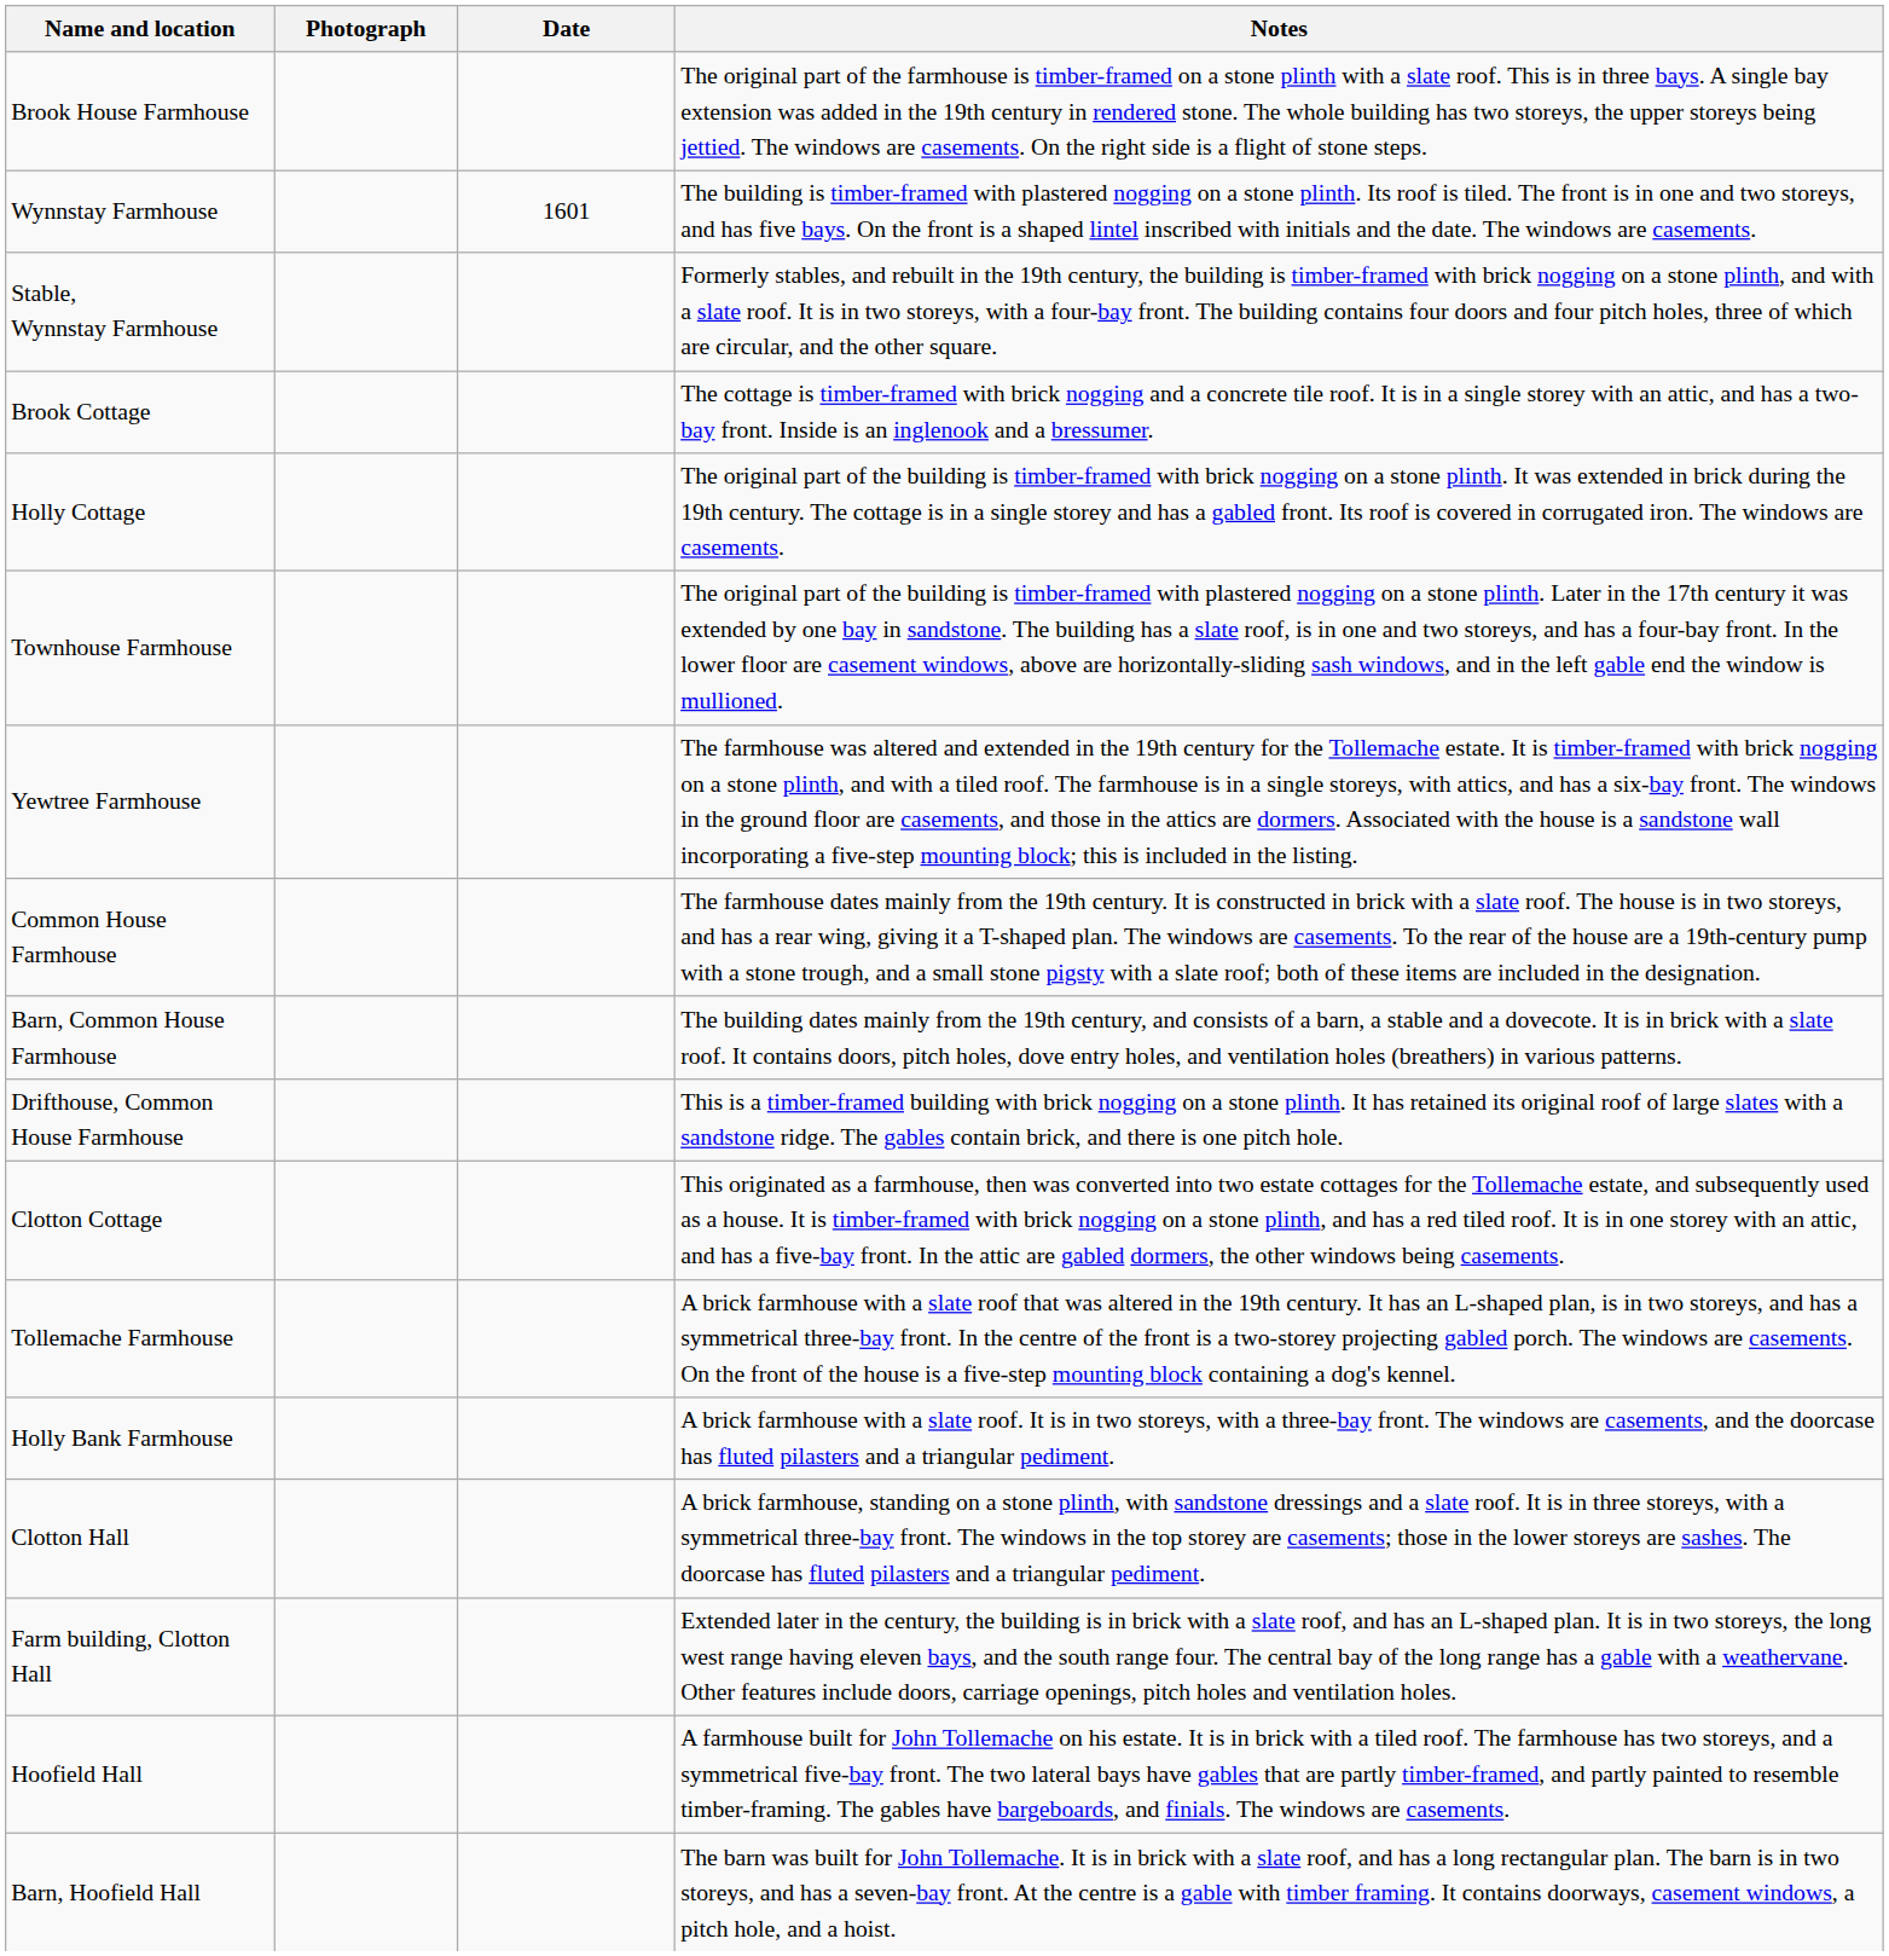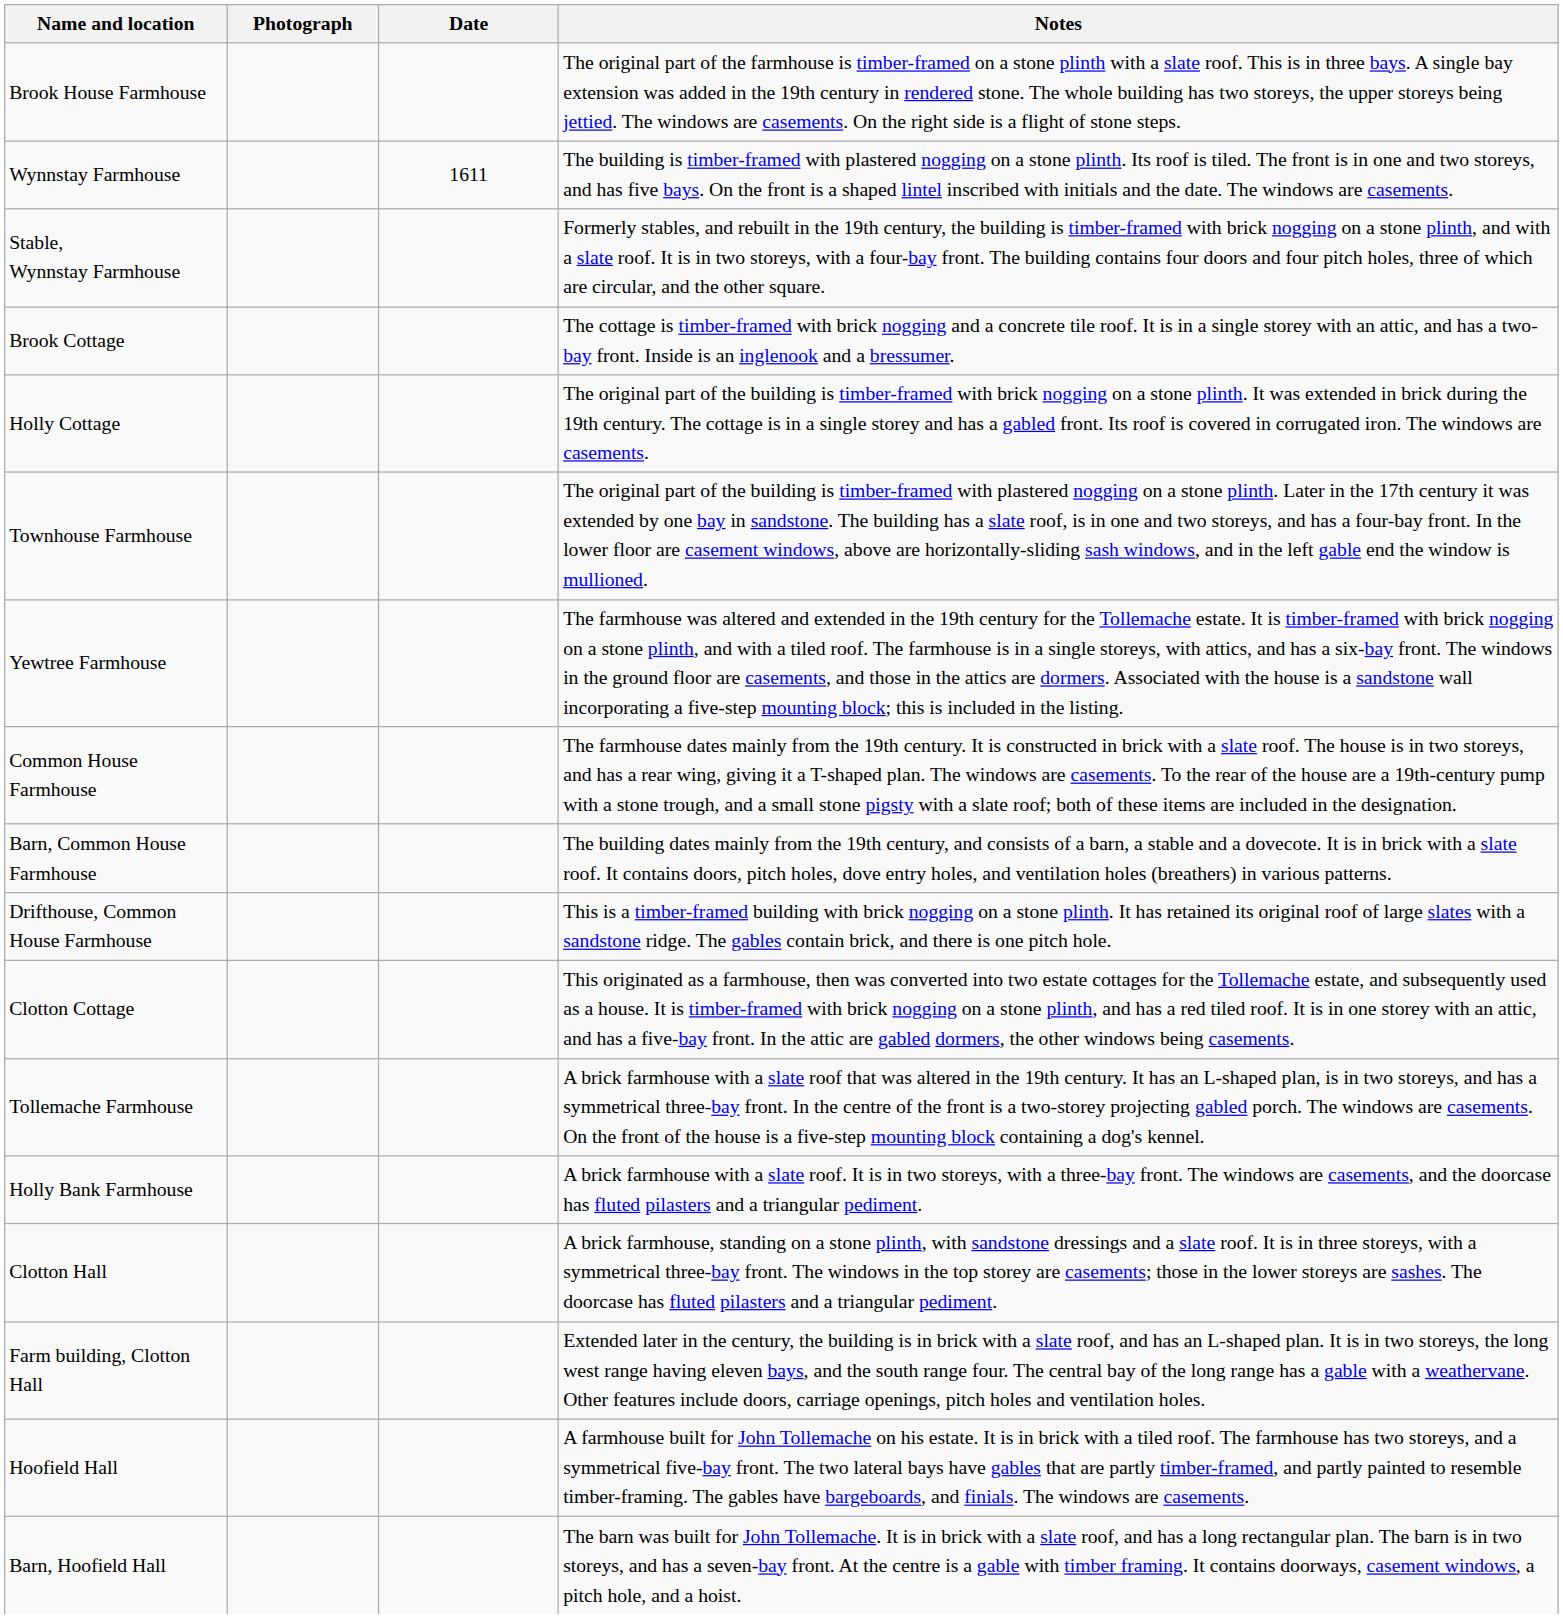 <table class="wikitable sortable plainrowheaders" style="width:100%;border:0px;text-align:left;line-height:150%;">
 <tr>
 <th scope="col"  style="width:150px">Name and location</th>
 <th scope="col"  style="width:100px" class="unsortable">Photograph</th>
 <th scope="col"  style="width:120px">Date</th>
 <th scope="col"  style="width:700px" class="unsortable">Notes</th>
 </tr>
 <tr>
 <td>Brook House Farmhouse<br><small></small></td>
 <td></td>
 <td align="center"></td>
 <td>The original part of the farmhouse is <a href='#'>timber-framed</a> on a stone <a href='#'>plinth</a> with a <a href='#'>slate</a> roof.  This is in three <a href='#'>bays</a>.  A single bay extension was added in the 19th century in <a href='#'>rendered</a> stone.  The whole building has two storeys, the upper storeys being <a href='#'>jettied</a>.  The windows are <a href='#'>casements</a>.  On the right side is a flight of stone steps.</td>
 </tr>
 <tr>
 <td>Wynnstay Farmhouse<br><small></small></td>
 <td></td>
-<td align="center">1601</td>
+<td align="center">1611</td>
 <td>The building is <a href='#'>timber-framed</a> with plastered <a href='#'>nogging</a> on a stone <a href='#'>plinth</a>.  Its roof is tiled.  The front is in one and two storeys, and has five <a href='#'>bays</a>.  On the front is a shaped <a href='#'>lintel</a> inscribed with initials and the date.  The windows are <a href='#'>casements</a>.</td>
 </tr>
 <tr>
 <td>Stable,<br>Wynnstay Farmhouse<br><small></small></td>
 <td></td>
 <td align="center"></td>
 <td>Formerly stables, and rebuilt in the 19th century, the building is <a href='#'>timber-framed</a> with brick <a href='#'>nogging</a> on a stone <a href='#'>plinth</a>, and with a <a href='#'>slate</a> roof.  It is in two storeys, with a four-<a href='#'>bay</a> front.  The building contains four doors and four pitch holes, three of which are circular, and the other square.</td>
 </tr>
 <tr>
 <td>Brook Cottage<br><small></small></td>
 <td></td>
 <td align="center"></td>
 <td>The cottage is <a href='#'>timber-framed</a> with brick <a href='#'>nogging</a> and a concrete tile roof.  It is in a single storey with an attic, and has a two-<a href='#'>bay</a> front.  Inside is an <a href='#'>inglenook</a> and a <a href='#'>bressumer</a>.</td>
 </tr>
 <tr>
 <td>Holly Cottage<br><small></small></td>
 <td></td>
 <td align="center"></td>
 <td>The original part of the building is <a href='#'>timber-framed</a> with brick <a href='#'>nogging</a> on a stone <a href='#'>plinth</a>.  It was extended in brick during the 19th century.  The cottage is in a single storey and has a <a href='#'>gabled</a> front.  Its roof is covered in corrugated iron.  The windows are <a href='#'>casements</a>.</td>
 </tr>
 <tr>
 <td>Townhouse Farmhouse<br><small></small></td>
 <td></td>
 <td align="center"></td>
 <td>The original part of the building is <a href='#'>timber-framed</a> with plastered <a href='#'>nogging</a> on a stone <a href='#'>plinth</a>.  Later in the 17th century it was extended by one <a href='#'>bay</a> in <a href='#'>sandstone</a>.  The building has a <a href='#'>slate</a> roof, is in one and two storeys, and has a four-bay front.  In the lower floor are <a href='#'>casement windows</a>, above are horizontally-sliding <a href='#'>sash windows</a>, and in the left <a href='#'>gable</a> end the window is <a href='#'>mullioned</a>.</td>
 </tr>
 <tr>
 <td>Yewtree Farmhouse<br><small></small></td>
 <td></td>
 <td align="center"></td>
 <td>The farmhouse was altered and extended in the 19th century for the <a href='#'>Tollemache</a> estate.  It is <a href='#'>timber-framed</a> with brick <a href='#'>nogging</a> on a stone <a href='#'>plinth</a>, and with a tiled roof.  The farmhouse is in a single storeys, with attics, and has a six-<a href='#'>bay</a> front.  The windows in the ground floor are <a href='#'>casements</a>, and those in the attics are <a href='#'>dormers</a>.  Associated with the house is a <a href='#'>sandstone</a> wall incorporating a five-step <a href='#'>mounting block</a>; this is included in the listing.</td>
 </tr>
 <tr>
 <td>Common House Farmhouse<br><small></small></td>
 <td></td>
 <td align="center"></td>
 <td>The farmhouse dates mainly from the 19th century.  It is constructed in brick with a <a href='#'>slate</a> roof.  The house is in two storeys, and has a rear wing, giving it a T-shaped plan.  The windows are <a href='#'>casements</a>.  To the rear of the house are a 19th-century pump with a stone trough, and a small stone <a href='#'>pigsty</a> with a slate roof; both of these items are included in the designation.</td>
 </tr>
 <tr>
 <td>Barn, Common House Farmhouse<br><small></small></td>
 <td></td>
 <td align="center"></td>
 <td>The building dates mainly from the 19th century, and consists of a barn, a stable and a dovecote.  It is in brick with a <a href='#'>slate</a> roof.  It contains doors, pitch holes, dove entry holes, and ventilation holes (breathers) in various patterns.</td>
 </tr>
 <tr>
 <td>Drifthouse, Common House Farmhouse<br><small></small></td>
 <td></td>
 <td align="center"></td>
 <td>This is a <a href='#'>timber-framed</a> building with brick <a href='#'>nogging</a> on a stone <a href='#'>plinth</a>.  It has retained its original roof of large <a href='#'>slates</a> with a <a href='#'>sandstone</a> ridge.  The <a href='#'>gables</a> contain brick, and there is one pitch hole.</td>
 </tr>
 <tr>
 <td>Clotton Cottage<br><small></small></td>
 <td></td>
 <td align="center"></td>
 <td>This originated as a farmhouse, then was converted into two estate cottages for the <a href='#'>Tollemache</a> estate, and subsequently used as a house.  It is <a href='#'>timber-framed</a> with brick <a href='#'>nogging</a> on a stone <a href='#'>plinth</a>, and has a red tiled roof.  It is in one storey with an attic, and has a five-<a href='#'>bay</a> front.  In the attic are <a href='#'>gabled</a> <a href='#'>dormers</a>, the other windows being <a href='#'>casements</a>.</td>
 </tr>
 <tr>
 <td>Tollemache Farmhouse<br><small></small></td>
 <td></td>
 <td align="center"></td>
 <td>A brick farmhouse with a <a href='#'>slate</a> roof that was altered in the 19th century.  It has an L-shaped plan, is in two storeys, and has a symmetrical three-<a href='#'>bay</a> front.  In the centre of the front is a two-storey projecting <a href='#'>gabled</a> porch.  The windows are <a href='#'>casements</a>.  On the front of the house is a five-step <a href='#'>mounting block</a> containing a dog's kennel.</td>
 </tr>
 <tr>
 <td>Holly Bank Farmhouse<br><small></small></td>
 <td></td>
 <td align="center"></td>
 <td>A brick farmhouse with a <a href='#'>slate</a> roof.  It is in two storeys, with a three-<a href='#'>bay</a> front.  The windows are <a href='#'>casements</a>, and the doorcase has <a href='#'>fluted</a> <a href='#'>pilasters</a> and a triangular <a href='#'>pediment</a>.</td>
 </tr>
 <tr>
 <td>Clotton Hall<br><small></small></td>
 <td></td>
 <td align="center"></td>
 <td>A brick farmhouse, standing on a stone <a href='#'>plinth</a>, with <a href='#'>sandstone</a> dressings and a <a href='#'>slate</a> roof.  It is in three storeys, with a symmetrical three-<a href='#'>bay</a> front.  The windows in the top storey are <a href='#'>casements</a>; those in the lower storeys are <a href='#'>sashes</a>.  The doorcase has <a href='#'>fluted</a> <a href='#'>pilasters</a> and a triangular <a href='#'>pediment</a>.</td>
 </tr>
 <tr>
 <td>Farm building, Clotton Hall<br><small></small></td>
 <td></td>
 <td align="center"></td>
 <td>Extended later in the century, the building is in brick with a <a href='#'>slate</a> roof, and has an L-shaped plan.  It is in two storeys, the long west range having eleven <a href='#'>bays</a>, and the south range four.  The central bay of the long range has a <a href='#'>gable</a> with a <a href='#'>weathervane</a>.  Other features include doors, carriage openings, pitch holes and ventilation holes.</td>
 </tr>
 <tr>
 <td>Hoofield Hall<br><small></small></td>
 <td></td>
 <td align="center"></td>
 <td>A farmhouse built for <a href='#'>John Tollemache</a> on his estate.  It is in brick with a tiled roof.  The farmhouse has two storeys, and a symmetrical five-<a href='#'>bay</a> front.  The two lateral bays have <a href='#'>gables</a> that are partly <a href='#'>timber-framed</a>, and partly painted to resemble timber-framing.  The gables have <a href='#'>bargeboards</a>, and <a href='#'>finials</a>.  The windows are <a href='#'>casements</a>.</td>
 </tr>
 <tr>
 <td>Barn, Hoofield Hall<br><small></small></td>
 <td></td>
 <td align="center"></td>
 <td>The barn was built for <a href='#'>John Tollemache</a>.  It is in brick with a <a href='#'>slate</a> roof, and has a long rectangular plan.   The barn is in two storeys, and has a seven-<a href='#'>bay</a> front.  At the centre is a <a href='#'>gable</a> with <a href='#'>timber framing</a>.  It contains doorways, <a href='#'>casement windows</a>, a pitch hole, and a hoist.</td>
 </tr>
 <tr>
 </tr>
 </table>
